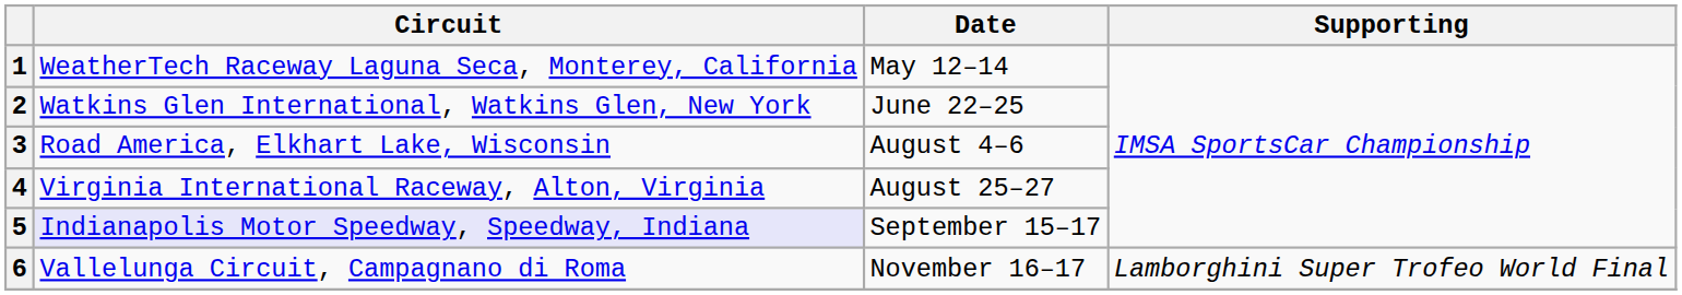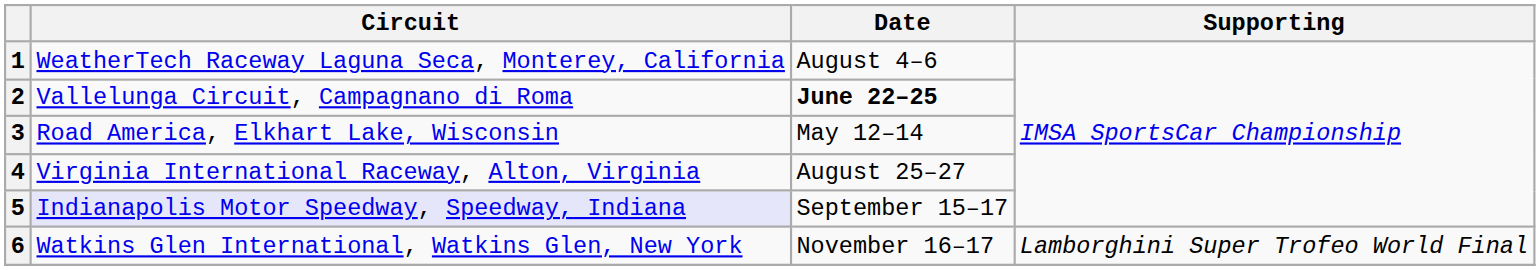 <table class="wikitable" style="font-size: 85%;">
 <tr>
 <th></th>
 <th>Circuit</th>
 <th>Date</th>
 <th>Supporting</th>
 </tr>
 <tr>
 <th>1</th>
 <td> <a href='#'>WeatherTech Raceway Laguna Seca</a>, <a href='#'>Monterey, California</a></td>
-<td>May 12–14</td>
+<td>August 4–6</td>
 <td rowspan="5"><em><a href='#'>IMSA SportsCar Championship</a></em></td>
 </tr>
 <tr>
 <th>2</th>
-<td> <a href='#'>Watkins Glen International</a>, <a href='#'>Watkins Glen, New York</a></td>
-<td>June 22–25</td>
+<td> <a href='#'>Vallelunga Circuit</a>, <a href='#'>Campagnano di Roma</a></td>
+<td><strong>June 22–25</strong></td>
 </tr>
 <tr>
 <th>3</th>
 <td> <a href='#'>Road America</a>, <a href='#'>Elkhart Lake, Wisconsin</a></td>
-<td>August 4–6</td>
+<td>May 12–14</td>
 </tr>
 <tr>
 <th>4</th>
 <td> <a href='#'>Virginia International Raceway</a>, <a href='#'>Alton, Virginia</a></td>
 <td>August 25–27</td>
 </tr>
 <tr>
 <th>5</th>
 <td style="background: lavender;"> <a href='#'>Indianapolis Motor Speedway</a>, <a href='#'>Speedway, Indiana</a></td>
 <td>September 15–17</td>
 </tr>
 <tr>
 <th>6</th>
-<td> <a href='#'>Vallelunga Circuit</a>, <a href='#'>Campagnano di Roma</a></td>
+<td> <a href='#'>Watkins Glen International</a>, <a href='#'>Watkins Glen, New York</a></td>
 <td>November 16–17</td>
 <td><em>Lamborghini Super Trofeo World Final</em></td>
 </tr>
 <tr>
 </tr>
 </table>
